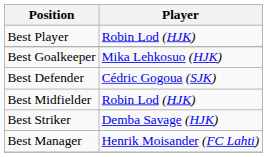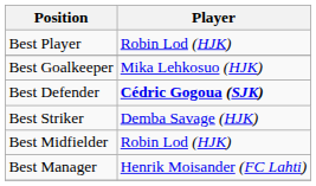 <table class="wikitable">
 <tr>
 <th>Position</th>
 <th>Player</th>
 </tr>
 <tr>
 <td>Best Player</td>
 <td> <a href='#'>Robin Lod</a> <em>(<a href='#'>HJK</a>)</em></td>
 </tr>
 <tr>
 </tr>
 <tr>
 <td>Best Goalkeeper</td>
 <td> <a href='#'>Mika Lehkosuo</a> <em>(<a href='#'>HJK</a>)</em></td>
 </tr>
 <tr>
 <td>Best Defender</td>
-<td> <a href='#'>Cédric Gogoua</a> <em>(<a href='#'>SJK</a>)</em></td>
+<td><strong> <a href='#'>Cédric Gogoua</a> <em>(<a href='#'>SJK</a>)</em></strong></td>
+</tr>
+<tr>
+<td>Best Striker</td>
+<td> <a href='#'>Demba Savage</a> <em>(<a href='#'>HJK</a>)</em></td>
 </tr>
 <tr>
 <td>Best Midfielder</td>
 <td> <a href='#'>Robin Lod</a> <em>(<a href='#'>HJK</a>)</em></td>
-</tr>
-<tr>
-<td>Best Striker</td>
-<td> <a href='#'>Demba Savage</a> <em>(<a href='#'>HJK</a>)</em></td>
 </tr>
 <tr>
 <td>Best Manager</td>
 <td> <a href='#'>Henrik Moisander</a> <em>(<a href='#'>FC Lahti</a>)</em></td>
 </tr>
 <tr>
 </tr>
 </table>
